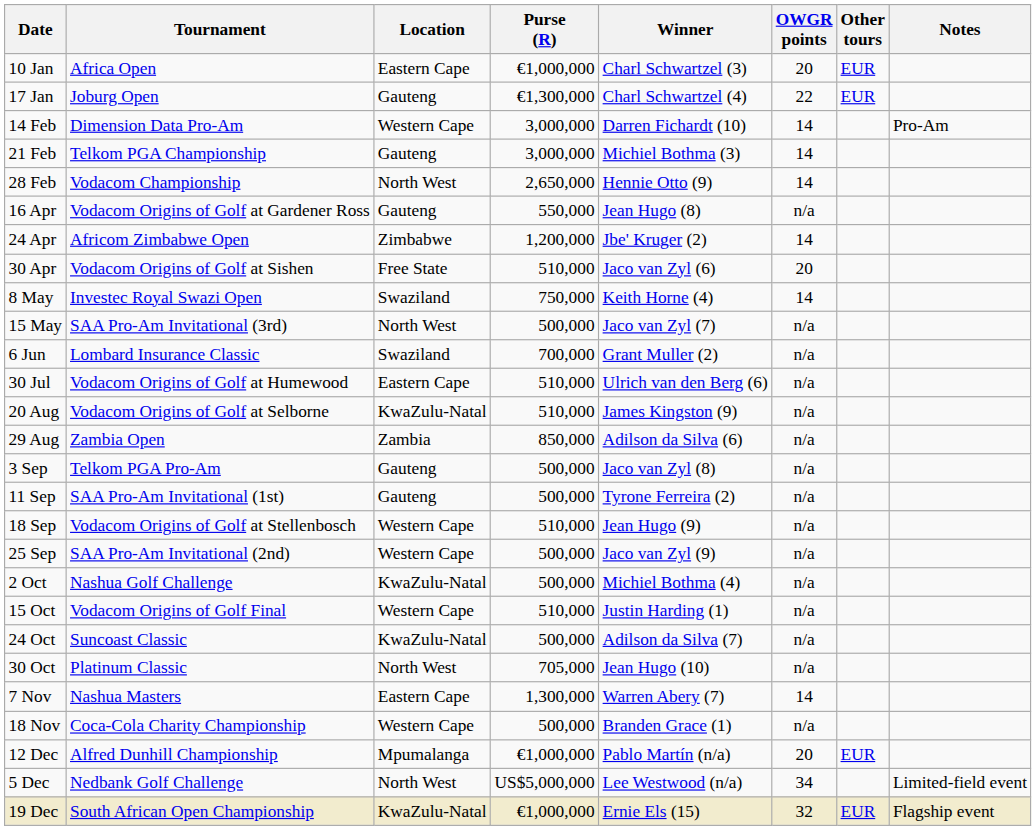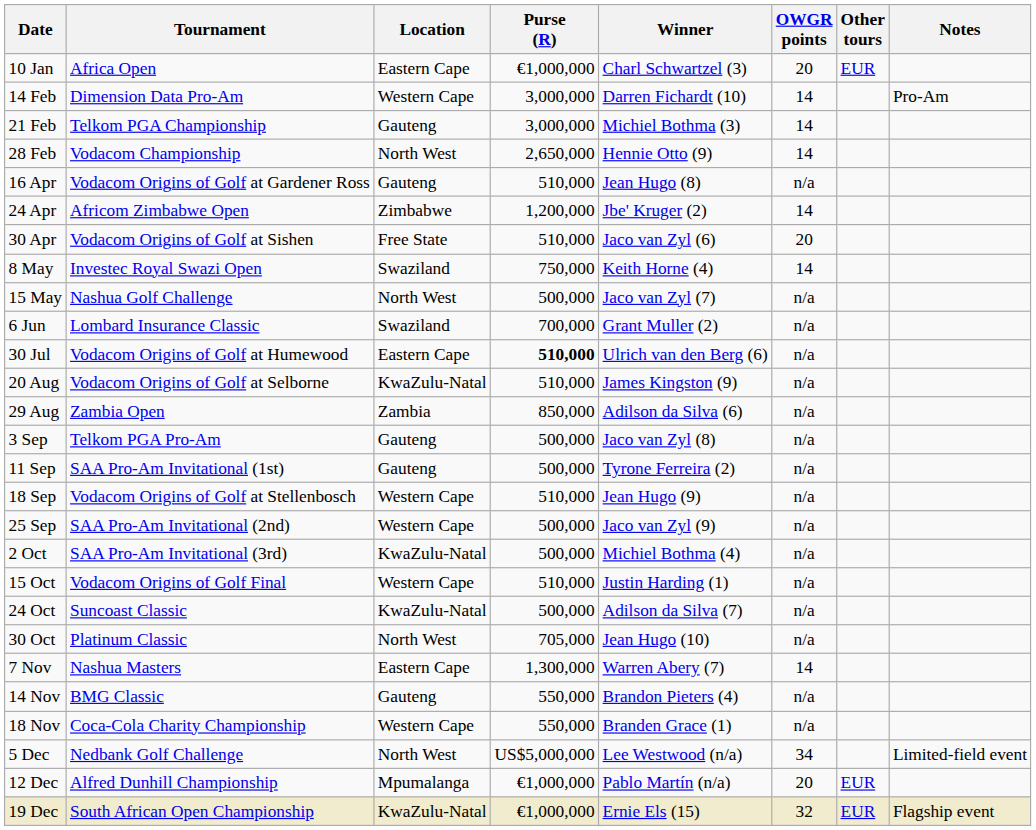 <table class="wikitable" style="font-size:95%">
 <tr>
 <th>Date</th>
 <th>Tournament</th>
 <th>Location</th>
 <th>Purse<br>(<a href='#'>R</a>)</th>
 <th>Winner</th>
 <th><a href='#'>OWGR</a><br>points</th>
 <th>Other<br>tours</th>
 <th>Notes</th>
 </tr>
 <tr>
 <td>10 Jan</td>
 <td><a href='#'>Africa Open</a></td>
 <td>Eastern Cape</td>
 <td align=right>€1,000,000</td>
 <td> <a href='#'>Charl Schwartzel</a> (3)</td>
 <td align=center>20</td>
-<td><a href='#'>EUR</a></td>
-<td></td>
-</tr>
-<tr>
-<td>17 Jan</td>
-<td><a href='#'>Joburg Open</a></td>
-<td>Gauteng</td>
-<td align=right>€1,300,000</td>
-<td> <a href='#'>Charl Schwartzel</a> (4)</td>
-<td align=center>22</td>
 <td><a href='#'>EUR</a></td>
 <td></td>
 </tr>
 <tr>
 <td>14 Feb</td>
 <td><a href='#'>Dimension Data Pro-Am</a></td>
 <td>Western Cape</td>
 <td align=right>3,000,000</td>
 <td> <a href='#'>Darren Fichardt</a> (10)</td>
 <td align=center>14</td>
 <td></td>
 <td>Pro-Am</td>
 </tr>
 <tr>
 <td>21 Feb</td>
 <td><a href='#'>Telkom PGA Championship</a></td>
 <td>Gauteng</td>
 <td align=right>3,000,000</td>
 <td> <a href='#'>Michiel Bothma</a> (3)</td>
 <td align=center>14</td>
 <td></td>
 <td></td>
 </tr>
 <tr>
 <td>28 Feb</td>
 <td><a href='#'>Vodacom Championship</a></td>
 <td>North West</td>
 <td align=right>2,650,000</td>
 <td> <a href='#'>Hennie Otto</a> (9)</td>
 <td align=center>14</td>
 <td></td>
 <td></td>
 </tr>
 <tr>
 <td>16 Apr</td>
 <td><a href='#'>Vodacom Origins of Golf</a> at Gardener Ross</td>
 <td>Gauteng</td>
-<td align=right>550,000</td>
+<td align=right>510,000</td>
 <td> <a href='#'>Jean Hugo</a> (8)</td>
 <td align=center>n/a</td>
 <td></td>
 <td></td>
 </tr>
 <tr>
 <td>24 Apr</td>
 <td><a href='#'>Africom Zimbabwe Open</a></td>
 <td>Zimbabwe</td>
 <td align=right>1,200,000</td>
 <td> <a href='#'>Jbe' Kruger</a> (2)</td>
 <td align=center>14</td>
 <td></td>
 <td></td>
 </tr>
 <tr>
 <td>30 Apr</td>
 <td><a href='#'>Vodacom Origins of Golf</a> at Sishen</td>
 <td>Free State</td>
 <td align=right>510,000</td>
 <td> <a href='#'>Jaco van Zyl</a> (6)</td>
 <td align=center>20</td>
 <td></td>
 <td></td>
 </tr>
 <tr>
 <td>8 May</td>
 <td><a href='#'>Investec Royal Swazi Open</a></td>
 <td>Swaziland</td>
 <td align=right>750,000</td>
 <td> <a href='#'>Keith Horne</a> (4)</td>
 <td align=center>14</td>
 <td></td>
 <td></td>
 </tr>
 <tr>
 <td>15 May</td>
-<td><a href='#'>SAA Pro-Am Invitational</a> (3rd)</td>
+<td><a href='#'>Nashua Golf Challenge</a></td>
 <td>North West</td>
 <td align=right>500,000</td>
 <td> <a href='#'>Jaco van Zyl</a> (7)</td>
 <td align=center>n/a</td>
 <td></td>
 <td></td>
 </tr>
 <tr>
 <td>6 Jun</td>
 <td><a href='#'>Lombard Insurance Classic</a></td>
 <td>Swaziland</td>
 <td align=right>700,000</td>
 <td> <a href='#'>Grant Muller</a> (2)</td>
 <td align=center>n/a</td>
 <td></td>
 <td></td>
 </tr>
 <tr>
 <td>30 Jul</td>
 <td><a href='#'>Vodacom Origins of Golf</a> at Humewood</td>
 <td>Eastern Cape</td>
-<td align=right>510,000</td>
+<td align=right><strong>510,000</strong></td>
 <td> <a href='#'>Ulrich van den Berg</a> (6)</td>
 <td align=center>n/a</td>
 <td></td>
 <td></td>
 </tr>
 <tr>
 <td>20 Aug</td>
 <td><a href='#'>Vodacom Origins of Golf</a> at Selborne</td>
 <td>KwaZulu-Natal</td>
 <td align=right>510,000</td>
 <td> <a href='#'>James Kingston</a> (9)</td>
 <td align=center>n/a</td>
 <td></td>
 <td></td>
 </tr>
 <tr>
 <td>29 Aug</td>
 <td><a href='#'>Zambia Open</a></td>
 <td>Zambia</td>
 <td align=right>850,000</td>
 <td> <a href='#'>Adilson da Silva</a> (6)</td>
 <td align=center>n/a</td>
 <td></td>
 <td></td>
 </tr>
 <tr>
 <td>3 Sep</td>
 <td><a href='#'>Telkom PGA Pro-Am</a></td>
 <td>Gauteng</td>
 <td align=right>500,000</td>
 <td> <a href='#'>Jaco van Zyl</a> (8)</td>
 <td align=center>n/a</td>
 <td></td>
 <td></td>
 </tr>
 <tr>
 <td>11 Sep</td>
 <td><a href='#'>SAA Pro-Am Invitational</a> (1st)</td>
 <td>Gauteng</td>
 <td align=right>500,000</td>
 <td> <a href='#'>Tyrone Ferreira</a> (2)</td>
 <td align=center>n/a</td>
 <td></td>
 <td></td>
 </tr>
 <tr>
 <td>18 Sep</td>
 <td><a href='#'>Vodacom Origins of Golf</a> at Stellenbosch</td>
 <td>Western Cape</td>
 <td align=right>510,000</td>
 <td> <a href='#'>Jean Hugo</a> (9)</td>
 <td align=center>n/a</td>
 <td></td>
 <td></td>
 </tr>
 <tr>
 <td>25 Sep</td>
 <td><a href='#'>SAA Pro-Am Invitational</a> (2nd)</td>
 <td>Western Cape</td>
 <td align=right>500,000</td>
 <td> <a href='#'>Jaco van Zyl</a> (9)</td>
 <td align=center>n/a</td>
 <td></td>
 <td></td>
 </tr>
 <tr>
 <td>2 Oct</td>
-<td><a href='#'>Nashua Golf Challenge</a></td>
+<td><a href='#'>SAA Pro-Am Invitational</a> (3rd)</td>
 <td>KwaZulu-Natal</td>
 <td align=right>500,000</td>
 <td> <a href='#'>Michiel Bothma</a> (4)</td>
 <td align=center>n/a</td>
 <td></td>
 <td></td>
 </tr>
 <tr>
 <td>15 Oct</td>
 <td><a href='#'>Vodacom Origins of Golf Final</a></td>
 <td>Western Cape</td>
 <td align=right>510,000</td>
 <td> <a href='#'>Justin Harding</a> (1)</td>
 <td align=center>n/a</td>
 <td></td>
 <td></td>
 </tr>
 <tr>
 <td>24 Oct</td>
 <td><a href='#'>Suncoast Classic</a></td>
 <td>KwaZulu-Natal</td>
 <td align=right>500,000</td>
 <td> <a href='#'>Adilson da Silva</a> (7)</td>
 <td align=center>n/a</td>
 <td></td>
 <td></td>
 </tr>
 <tr>
 <td>30 Oct</td>
 <td><a href='#'>Platinum Classic</a></td>
 <td>North West</td>
 <td align=right>705,000</td>
 <td> <a href='#'>Jean Hugo</a> (10)</td>
 <td align=center>n/a</td>
 <td></td>
 <td></td>
 </tr>
 <tr>
 <td>7 Nov</td>
 <td><a href='#'>Nashua Masters</a></td>
 <td>Eastern Cape</td>
 <td align=right>1,300,000</td>
 <td> <a href='#'>Warren Abery</a> (7)</td>
 <td align=center>14</td>
 <td></td>
 <td></td>
 </tr>
 <tr>
-<td>18 Nov</td>
-<td><a href='#'>Coca-Cola Charity Championship</a></td>
-<td>Western Cape</td>
-<td align=right>500,000</td>
-<td> <a href='#'>Branden Grace</a> (1)</td>
+<td>14 Nov</td>
+<td><a href='#'>BMG Classic</a></td>
+<td>Gauteng</td>
+<td align=right>550,000</td>
+<td> <a href='#'>Brandon Pieters</a> (4)</td>
 <td align=center>n/a</td>
 <td></td>
 <td></td>
 </tr>
 <tr>
-<td>12 Dec</td>
-<td><a href='#'>Alfred Dunhill Championship</a></td>
-<td>Mpumalanga</td>
-<td align=right>€1,000,000</td>
-<td> <a href='#'>Pablo Martín</a> (n/a)</td>
-<td align=center>20</td>
-<td><a href='#'>EUR</a></td>
+<td>18 Nov</td>
+<td><a href='#'>Coca-Cola Charity Championship</a></td>
+<td>Western Cape</td>
+<td align=right>550,000</td>
+<td> <a href='#'>Branden Grace</a> (1)</td>
+<td align=center>n/a</td>
+<td></td>
 <td></td>
 </tr>
 <tr>
 <td>5 Dec</td>
 <td><a href='#'>Nedbank Golf Challenge</a></td>
 <td>North West</td>
 <td align=right>US$5,000,000</td>
 <td> <a href='#'>Lee Westwood</a> (n/a)</td>
 <td align=center>34</td>
 <td></td>
 <td>Limited-field event</td>
 </tr>
+<tr>
+<td>12 Dec</td>
+<td><a href='#'>Alfred Dunhill Championship</a></td>
+<td>Mpumalanga</td>
+<td align=right>€1,000,000</td>
+<td> <a href='#'>Pablo Martín</a> (n/a)</td>
+<td align=center>20</td>
+<td><a href='#'>EUR</a></td>
+<td></td>
+</tr>
 <tr style="background:#f2ecce;">
 <td>19 Dec</td>
 <td><a href='#'>South African Open Championship</a></td>
 <td>KwaZulu-Natal</td>
 <td align=right>€1,000,000</td>
 <td> <a href='#'>Ernie Els</a> (15)</td>
 <td align=center>32</td>
 <td><a href='#'>EUR</a></td>
 <td>Flagship event</td>
 </tr>
 </table>
